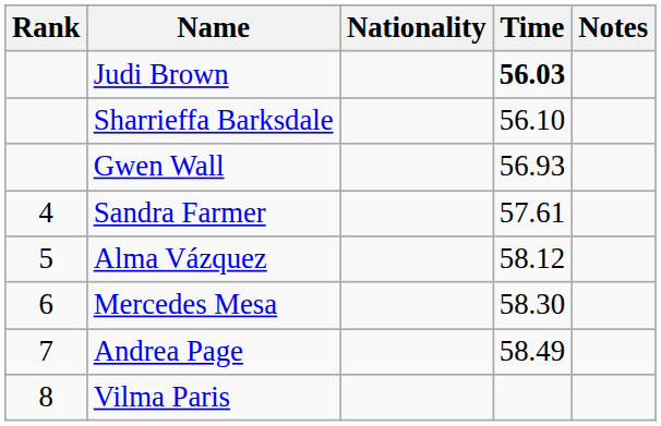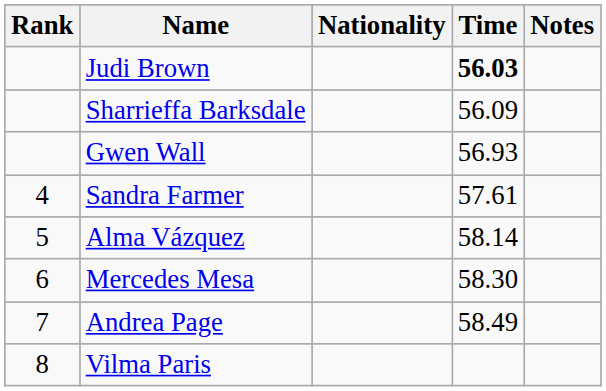 <table class="wikitable sortable" style="text-align:center">
 <tr>
 <th>Rank</th>
 <th>Name</th>
 <th>Nationality</th>
 <th>Time</th>
 <th>Notes</th>
 </tr>
 <tr>
 <td></td>
 <td align=left><a href='#'>Judi Brown</a></td>
 <td align=left></td>
 <td><strong>56.03</strong></td>
 <td></td>
 </tr>
 <tr>
 <td></td>
 <td align=left><a href='#'>Sharrieffa Barksdale</a></td>
 <td align=left></td>
-<td>56.10</td>
+<td>56.09</td>
 <td></td>
 </tr>
 <tr>
 <td></td>
 <td align=left><a href='#'>Gwen Wall</a></td>
 <td align=left></td>
 <td>56.93</td>
 <td></td>
 </tr>
 <tr>
 <td>4</td>
 <td align=left><a href='#'>Sandra Farmer</a></td>
 <td align=left></td>
 <td>57.61</td>
 <td></td>
 </tr>
 <tr>
 <td>5</td>
 <td align=left><a href='#'>Alma Vázquez</a></td>
 <td align=left></td>
-<td>58.12</td>
+<td>58.14</td>
 <td></td>
 </tr>
 <tr>
 <td>6</td>
 <td align=left><a href='#'>Mercedes Mesa</a></td>
 <td align=left></td>
 <td>58.30</td>
 <td></td>
 </tr>
 <tr>
 <td>7</td>
 <td align=left><a href='#'>Andrea Page</a></td>
 <td align=left></td>
 <td>58.49</td>
 <td></td>
 </tr>
 <tr>
 <td>8</td>
 <td align=left><a href='#'>Vilma Paris</a></td>
 <td align=left></td>
 <td></td>
 <td></td>
 </tr>
 </table>
